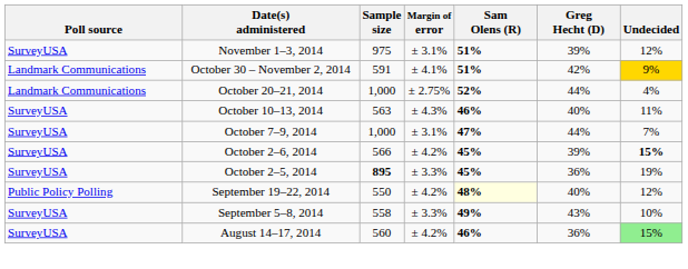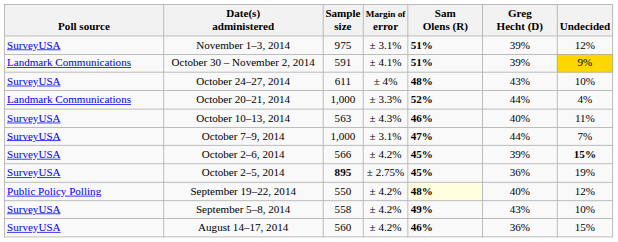 <table class="wikitable" style="font-size:90%">
 <tr valign= bottom>
 <th style="width:200px;">Poll source</th>
 <th style="width:200px;">Date(s)<br>administered</th>
 <th class=small>Sample<br>size</th>
 <th class=small><small>Margin of</small><br>error</th>
 <th style="width:90px;">Sam<br>Olens (R)</th>
 <th style="width:90px;">Greg<br>Hecht (D)</th>
 <th style="width:40px;">Undecided</th>
 </tr>
 <tr>
 <td><a href='#'>SurveyUSA</a></td>
 <td align=center>November 1–3, 2014</td>
 <td align=center>975</td>
 <td align=center>± 3.1%</td>
 <td><strong>51%</strong></td>
 <td align=center>39%</td>
 <td align=center>12%</td>
 </tr>
 <tr>
 <td><a href='#'>Landmark Communications</a></td>
 <td align=center>October 30 – November 2, 2014</td>
 <td align=center>591</td>
 <td align=center>± 4.1%</td>
 <td><strong>51%</strong></td>
-<td align=center>42%</td>
+<td align=center>39%</td>
 <td align=center style="background: gold;">9%</td>
+</tr>
+<tr>
+<td><a href='#'>SurveyUSA</a></td>
+<td align=center>October 24–27, 2014</td>
+<td align=center>611</td>
+<td align=center>± 4%</td>
+<td><strong>48%</strong></td>
+<td align=center>43%</td>
+<td align=center>10%</td>
 </tr>
 <tr>
 <td><a href='#'>Landmark Communications</a></td>
 <td align=center>October 20–21, 2014</td>
 <td align=center>1,000</td>
-<td align=center>± 2.75%</td>
+<td align=center>± 3.3%</td>
 <td><strong>52%</strong></td>
 <td align=center>44%</td>
 <td align=center>4%</td>
 </tr>
 <tr>
 <td><a href='#'>SurveyUSA</a></td>
 <td align=center>October 10–13, 2014</td>
 <td align=center>563</td>
 <td align=center>± 4.3%</td>
 <td><strong>46%</strong></td>
 <td align=center>40%</td>
 <td align=center>11%</td>
 </tr>
 <tr>
 <td><a href='#'>SurveyUSA</a></td>
 <td align=center>October 7–9, 2014</td>
 <td align=center>1,000</td>
 <td align=center>± 3.1%</td>
 <td><strong>47%</strong></td>
 <td align=center>44%</td>
 <td align=center>7%</td>
 </tr>
 <tr>
 <td><a href='#'>SurveyUSA</a></td>
 <td align=center>October 2–6, 2014</td>
 <td align=center>566</td>
 <td align=center>± 4.2%</td>
 <td><strong>45%</strong></td>
 <td align=center>39%</td>
 <td align=center><strong>15%</strong></td>
 </tr>
 <tr>
 <td><a href='#'>SurveyUSA</a></td>
 <td align=center>October 2–5, 2014</td>
 <td align=center><strong>895</strong></td>
-<td align=center>± 3.3%</td>
+<td align=center>± 2.75%</td>
 <td><strong>45%</strong></td>
 <td align=center>36%</td>
 <td align=center>19%</td>
 </tr>
 <tr>
 <td><a href='#'>Public Policy Polling</a></td>
 <td align=center>September 19–22, 2014</td>
 <td align=center>550</td>
 <td align=center>± 4.2%</td>
 <td style="background: lightyellow;"><strong>48%</strong></td>
 <td align=center>40%</td>
 <td align=center>12%</td>
 </tr>
 <tr>
 <td><a href='#'>SurveyUSA</a></td>
 <td align=center>September 5–8, 2014</td>
 <td align=center>558</td>
-<td align=center>± 3.3%</td>
+<td align=center>± 4.2%</td>
 <td><strong>49%</strong></td>
 <td align=center>43%</td>
 <td align=center>10%</td>
 </tr>
 <tr>
 <td><a href='#'>SurveyUSA</a></td>
 <td align=center>August 14–17, 2014</td>
 <td align=center>560</td>
 <td align=center>± 4.2%</td>
 <td><strong>46%</strong></td>
 <td align=center>36%</td>
-<td align=center style="background: lightgreen;">15%</td>
+<td align=center>15%</td>
 </tr>
 </table>
